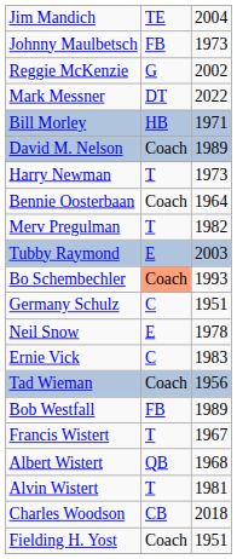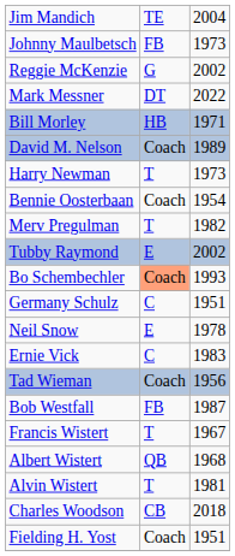 <table class="wikitable collapsible sortable">
 <tr>
 <td><a href='#'>Jim Mandich</a></td>
 <td><a href='#'>TE</a></td>
 <td>2004</td>
 </tr>
 <tr>
 <td><a href='#'>Johnny Maulbetsch</a></td>
 <td><a href='#'>FB</a></td>
 <td>1973</td>
 </tr>
 <tr>
 <td><a href='#'>Reggie McKenzie</a></td>
 <td><a href='#'>G</a></td>
 <td>2002</td>
 </tr>
 <tr>
 <td><a href='#'>Mark Messner</a></td>
 <td><a href='#'>DT</a></td>
 <td>2022</td>
 </tr>
 <tr bgcolor=lightsteelblue>
 <td><a href='#'>Bill Morley</a></td>
 <td><a href='#'>HB</a></td>
 <td>1971</td>
 </tr>
 <tr bgcolor=lightsteelblue>
 <td><a href='#'>David M. Nelson</a></td>
 <td>Coach</td>
 <td>1989</td>
 </tr>
 <tr>
 <td><a href='#'>Harry Newman</a></td>
 <td><a href='#'>T</a></td>
 <td>1973</td>
 </tr>
 <tr>
 <td><a href='#'>Bennie Oosterbaan</a></td>
 <td>Coach</td>
-<td>1964</td>
+<td>1954</td>
 </tr>
 <tr>
 <td><a href='#'>Merv Pregulman</a></td>
 <td><a href='#'>T</a></td>
 <td>1982</td>
 </tr>
 <tr bgcolor=lightsteelblue>
 <td><a href='#'>Tubby Raymond</a></td>
 <td><a href='#'>E</a></td>
-<td>2003</td>
+<td>2002</td>
 </tr>
 <tr>
 <td><a href='#'>Bo Schembechler</a></td>
 <td style="background: lightsalmon;">Coach</td>
 <td>1993</td>
 </tr>
 <tr>
 <td><a href='#'>Germany Schulz</a></td>
 <td><a href='#'>C</a></td>
 <td>1951</td>
 </tr>
 <tr>
 <td><a href='#'>Neil Snow</a></td>
 <td><a href='#'>E</a></td>
 <td>1978</td>
 </tr>
 <tr>
 <td><a href='#'>Ernie Vick</a></td>
 <td><a href='#'>C</a></td>
 <td>1983</td>
 </tr>
 <tr bgcolor=lightsteelblue>
 <td><a href='#'>Tad Wieman</a></td>
 <td>Coach</td>
 <td>1956</td>
 </tr>
 <tr>
 <td><a href='#'>Bob Westfall</a></td>
 <td><a href='#'>FB</a></td>
-<td>1989</td>
+<td>1987</td>
 </tr>
 <tr>
 <td><a href='#'>Francis Wistert</a></td>
 <td><a href='#'>T</a></td>
 <td>1967</td>
 </tr>
 <tr>
 <td><a href='#'>Albert Wistert</a></td>
 <td><a href='#'>QB</a></td>
 <td>1968</td>
 </tr>
 <tr>
 <td><a href='#'>Alvin Wistert</a></td>
 <td><a href='#'>T</a></td>
 <td>1981</td>
 </tr>
 <tr>
 <td><a href='#'>Charles Woodson</a></td>
 <td><a href='#'>CB</a></td>
 <td>2018</td>
 </tr>
 <tr>
 <td><a href='#'>Fielding H. Yost</a></td>
 <td>Coach</td>
 <td>1951</td>
 </tr>
 <tr>
 </tr>
 </table>
